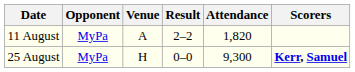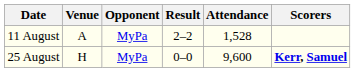 <table class="wikitable sortable" style="font-size:95%; text-align:center">
 <tr>
 <th>Date</th>
+<th>Venue</th>
 <th>Opponent</th>
-<th>Venue</th>
 <th>Result</th>
 <th>Attendance</th>
 <th>Scorers</th>
 </tr>
 <tr bgcolor = "#FFFFEE">
 <td>11 August</td>
+<td>A</td>
 <td> <a href='#'>MyPa</a></td>
-<td>A</td>
 <td>2–2</td>
-<td>1,820</td>
+<td>1,528</td>
 <td></td>
 </tr>
 <tr bgcolor = "#FFFFEE">
 <td>25 August</td>
+<td>H</td>
 <td> <a href='#'>MyPa</a></td>
-<td>H</td>
 <td>0–0</td>
-<td>9,300</td>
+<td>9,600</td>
 <td><strong><a href='#'>Kerr</a>, <a href='#'>Samuel</a></strong></td>
 </tr>
 </table>
